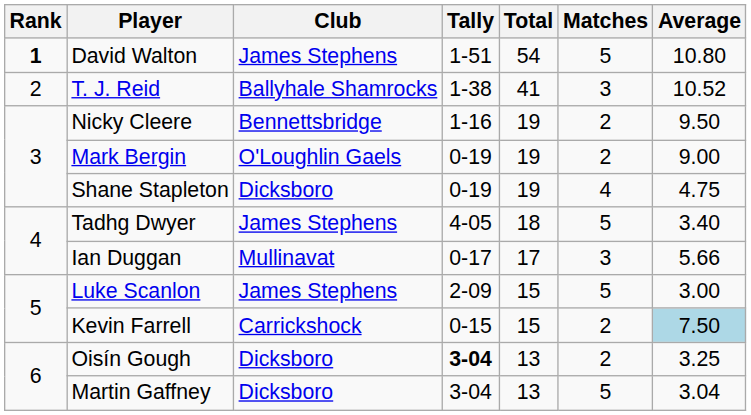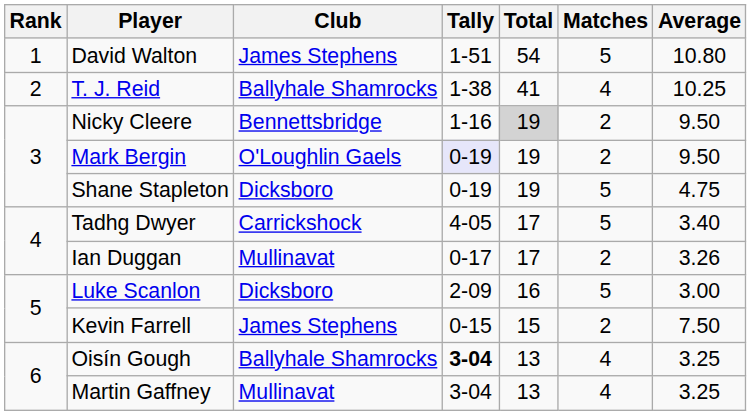 <table class="wikitable">
 <tr>
 <th>Rank</th>
 <th>Player</th>
 <th>Club</th>
 <th>Tally</th>
 <th>Total</th>
 <th>Matches</th>
 <th>Average</th>
 </tr>
 <tr>
-<td rowspan=1 align=center><strong>1</strong></td>
+<td rowspan=1 align=center>1</td>
 <td>David Walton</td>
 <td><a href='#'>James Stephens</a></td>
 <td align=center>1-51</td>
 <td align=center>54</td>
 <td align=center>5</td>
 <td align=center>10.80</td>
 </tr>
 <tr>
 <td rowspan=1 align=center>2</td>
 <td><a href='#'>T. J. Reid</a></td>
 <td><a href='#'>Ballyhale Shamrocks</a></td>
 <td align=center>1-38</td>
 <td align=center>41</td>
-<td align=center>3</td>
-<td align=center>10.52</td>
+<td align=center>4</td>
+<td align=center>10.25</td>
 </tr>
 <tr>
 <td rowspan=3 align=center>3</td>
 <td>Nicky Cleere</td>
 <td><a href='#'>Bennettsbridge</a></td>
 <td align=center>1-16</td>
-<td align=center>19</td>
+<td align=center style="background: lightgrey;">19</td>
 <td align=center>2</td>
 <td align=center>9.50</td>
 </tr>
 <tr>
 <td><a href='#'>Mark Bergin</a></td>
 <td><a href='#'>O'Loughlin Gaels</a></td>
-<td align=center>0-19</td>
+<td align=center style="background: lavender;">0-19</td>
 <td align=center>19</td>
 <td align=center>2</td>
-<td align=center>9.00</td>
+<td align=center>9.50</td>
 </tr>
 <tr>
 <td>Shane Stapleton</td>
 <td><a href='#'>Dicksboro</a></td>
 <td align=center>0-19</td>
 <td align=center>19</td>
-<td align=center>4</td>
+<td align=center>5</td>
 <td align=center>4.75</td>
 </tr>
 <tr>
 <td rowspan=2 align=center>4</td>
 <td>Tadhg Dwyer</td>
-<td><a href='#'>James Stephens</a></td>
+<td><a href='#'>Carrickshock</a></td>
 <td align=center>4-05</td>
-<td align=center>18</td>
+<td align=center>17</td>
 <td align=center>5</td>
 <td align=center>3.40</td>
 </tr>
 <tr>
 <td>Ian Duggan</td>
 <td><a href='#'>Mullinavat</a></td>
 <td align=center>0-17</td>
 <td align=center>17</td>
-<td align=center>3</td>
-<td align=center>5.66</td>
+<td align=center>2</td>
+<td align=center>3.26</td>
 </tr>
 <tr>
 <td rowspan=2 align=center>5</td>
 <td><a href='#'>Luke Scanlon</a></td>
-<td><a href='#'>James Stephens</a></td>
+<td><a href='#'>Dicksboro</a></td>
 <td align=center>2-09</td>
-<td align=center>15</td>
+<td align=center>16</td>
 <td align=center>5</td>
 <td align=center>3.00</td>
 </tr>
 <tr>
 <td>Kevin Farrell</td>
-<td><a href='#'>Carrickshock</a></td>
+<td><a href='#'>James Stephens</a></td>
 <td align=center>0-15</td>
 <td align=center>15</td>
 <td align=center>2</td>
-<td align=center style="background: lightblue;">7.50</td>
+<td align=center>7.50</td>
 </tr>
 <tr>
 <td rowspan=2 align=center>6</td>
 <td>Oisín Gough</td>
-<td><a href='#'>Dicksboro</a></td>
+<td><a href='#'>Ballyhale Shamrocks</a></td>
 <td align=center><strong>3-04</strong></td>
 <td align=center>13</td>
-<td align=center>2</td>
+<td align=center>4</td>
 <td align=center>3.25</td>
 </tr>
 <tr>
 <td>Martin Gaffney</td>
-<td><a href='#'>Dicksboro</a></td>
+<td><a href='#'>Mullinavat</a></td>
 <td align=center>3-04</td>
 <td align=center>13</td>
-<td align=center>5</td>
-<td align=center>3.04</td>
+<td align=center>4</td>
+<td align=center>3.25</td>
 </tr>
 </table>
